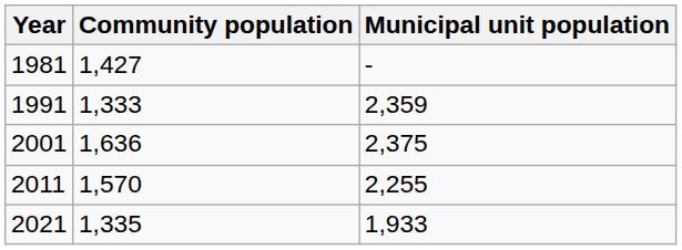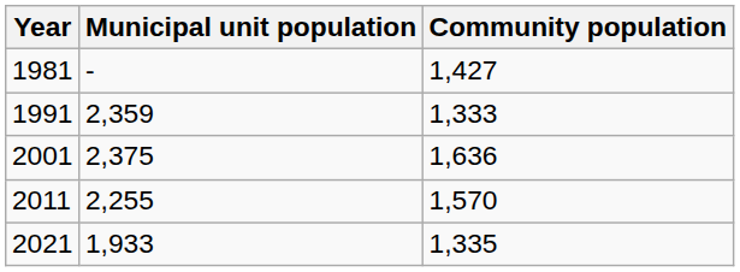 <table class="wikitable">
 <tr>
 <th>Year</th>
+<th>Municipal unit population</th>
 <th>Community population</th>
-<th>Municipal unit population</th>
 </tr>
 <tr>
 <td>1981</td>
+<td>-</td>
 <td>1,427</td>
-<td>-</td>
 </tr>
 <tr>
 <td>1991</td>
+<td>2,359</td>
 <td>1,333</td>
-<td>2,359</td>
 </tr>
 <tr>
 <td>2001</td>
+<td>2,375</td>
 <td>1,636</td>
-<td>2,375</td>
 </tr>
 <tr>
 <td>2011</td>
+<td>2,255</td>
 <td>1,570</td>
-<td>2,255</td>
 </tr>
 <tr>
 <td>2021</td>
+<td>1,933</td>
 <td>1,335</td>
-<td>1,933</td>
 </tr>
 </table>
